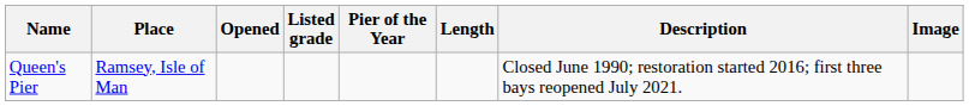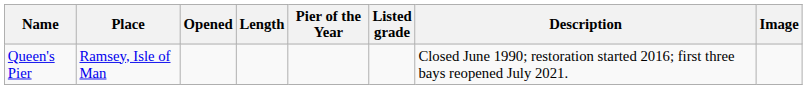 <table class="wikitable sortable toptextcells">
 <tr>
 <th>Name</th>
 <th>Place</th>
 <th>Opened</th>
+<th>Length</th>
+<th>Pier of the Year</th>
 <th>Listed<br>grade</th>
-<th>Pier of the Year</th>
-<th>Length</th>
 <th class="unsortable">Description</th>
 <th class="unsortable">Image</th>
 </tr>
 <tr>
 <td><a href='#'>Queen's Pier</a></td>
 <td><a href='#'>Ramsey, Isle of Man</a></td>
 <td></td>
 <td></td>
 <td></td>
 <td></td>
 <td>Closed June 1990; restoration started 2016; first three bays reopened July 2021.</td>
 <td></td>
 </tr>
 </table>
